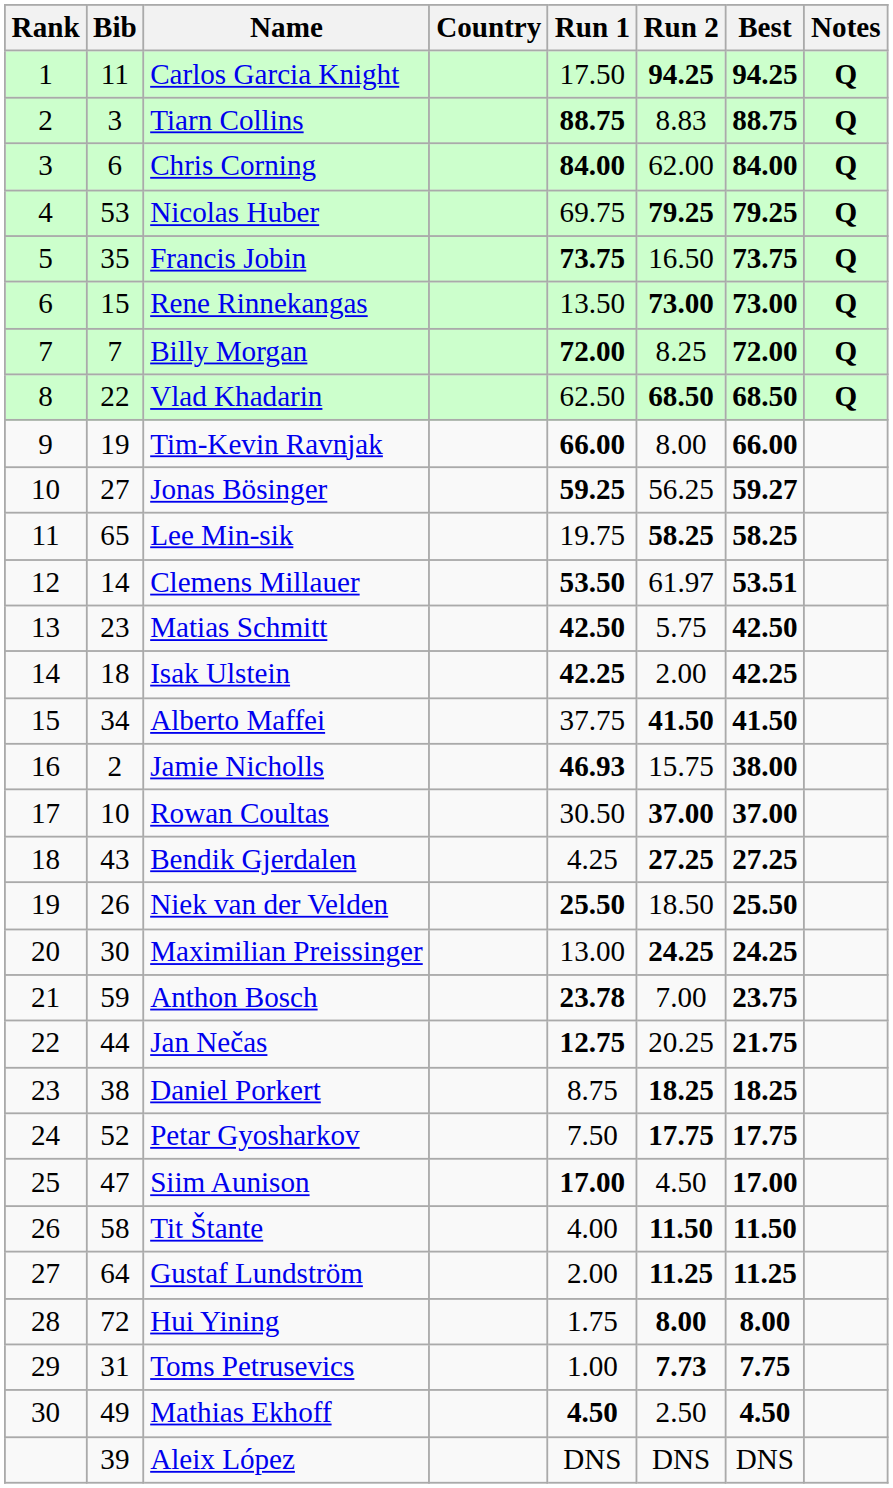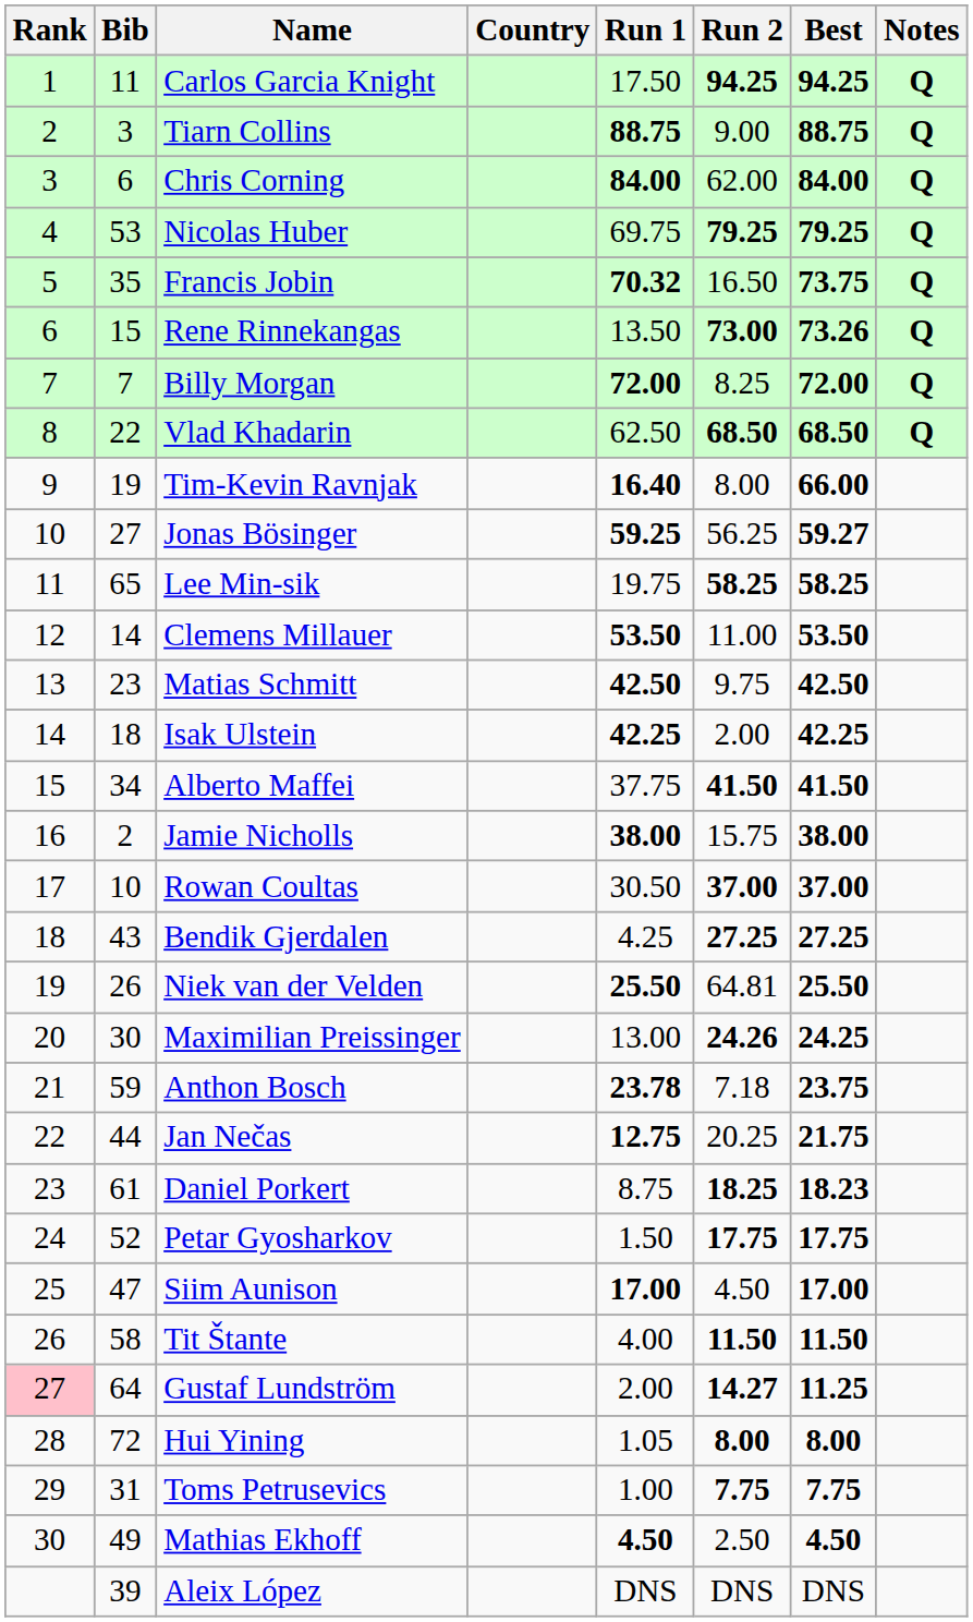 <table class="wikitable sortable" style="text-align:center">
 <tr>
 <th>Rank</th>
 <th>Bib</th>
 <th>Name</th>
 <th>Country</th>
 <th>Run 1</th>
 <th>Run 2</th>
 <th>Best</th>
 <th>Notes</th>
 </tr>
 <tr bgcolor="#ccffcc">
 <td>1</td>
 <td>11</td>
 <td align=left><a href='#'>Carlos Garcia Knight</a></td>
 <td align=left></td>
 <td>17.50</td>
 <td><strong>94.25</strong></td>
 <td><strong>94.25</strong></td>
 <td><strong>Q</strong></td>
 </tr>
 <tr bgcolor="#ccffcc">
 <td>2</td>
 <td>3</td>
 <td align=left><a href='#'>Tiarn Collins</a></td>
 <td align=left></td>
 <td><strong>88.75</strong></td>
-<td>8.83</td>
+<td>9.00</td>
 <td><strong>88.75</strong></td>
 <td><strong>Q</strong></td>
 </tr>
 <tr bgcolor="#ccffcc">
 <td>3</td>
 <td>6</td>
 <td align=left><a href='#'>Chris Corning</a></td>
 <td align=left></td>
 <td><strong>84.00</strong></td>
 <td>62.00</td>
 <td><strong>84.00</strong></td>
 <td><strong>Q</strong></td>
 </tr>
 <tr bgcolor="#ccffcc">
 <td>4</td>
 <td>53</td>
 <td align=left><a href='#'>Nicolas Huber</a></td>
 <td align=left></td>
 <td>69.75</td>
 <td><strong>79.25</strong></td>
 <td><strong>79.25</strong></td>
 <td><strong>Q</strong></td>
 </tr>
 <tr bgcolor="#ccffcc">
 <td>5</td>
 <td>35</td>
 <td align=left><a href='#'>Francis Jobin</a></td>
 <td align=left></td>
-<td><strong>73.75</strong></td>
+<td><strong>70.32</strong></td>
 <td>16.50</td>
 <td><strong>73.75</strong></td>
 <td><strong>Q</strong></td>
 </tr>
 <tr bgcolor="#ccffcc">
 <td>6</td>
 <td>15</td>
 <td align=left><a href='#'>Rene Rinnekangas</a></td>
 <td align=left></td>
 <td>13.50</td>
 <td><strong>73.00</strong></td>
-<td><strong>73.00</strong></td>
+<td><strong>73.26</strong></td>
 <td><strong>Q</strong></td>
 </tr>
 <tr bgcolor="#ccffcc">
 <td>7</td>
 <td>7</td>
 <td align=left><a href='#'>Billy Morgan</a></td>
 <td align=left></td>
 <td><strong>72.00</strong></td>
 <td>8.25</td>
 <td><strong>72.00</strong></td>
 <td><strong>Q</strong></td>
 </tr>
 <tr bgcolor="#ccffcc">
 <td>8</td>
 <td>22</td>
 <td align=left><a href='#'>Vlad Khadarin</a></td>
 <td align=left></td>
 <td>62.50</td>
 <td><strong>68.50</strong></td>
 <td><strong>68.50</strong></td>
 <td><strong>Q</strong></td>
 </tr>
 <tr>
 <td>9</td>
 <td>19</td>
 <td align=left><a href='#'>Tim-Kevin Ravnjak</a></td>
 <td align=left></td>
-<td><strong>66.00</strong></td>
+<td><strong>16.40</strong></td>
 <td>8.00</td>
 <td><strong>66.00</strong></td>
 <td></td>
 </tr>
 <tr>
 <td>10</td>
 <td>27</td>
 <td align=left><a href='#'>Jonas Bösinger</a></td>
 <td align=left></td>
 <td><strong>59.25</strong></td>
 <td>56.25</td>
 <td><strong>59.27</strong></td>
 <td></td>
 </tr>
 <tr>
 <td>11</td>
 <td>65</td>
 <td align=left><a href='#'>Lee Min-sik</a></td>
 <td align=left></td>
 <td>19.75</td>
 <td><strong>58.25</strong></td>
 <td><strong>58.25</strong></td>
 <td></td>
 </tr>
 <tr>
 <td>12</td>
 <td>14</td>
 <td align=left><a href='#'>Clemens Millauer</a></td>
 <td align=left></td>
 <td><strong>53.50</strong></td>
-<td>61.97</td>
-<td><strong>53.51</strong></td>
+<td>11.00</td>
+<td><strong>53.50</strong></td>
 <td></td>
 </tr>
 <tr>
 <td>13</td>
 <td>23</td>
 <td align=left><a href='#'>Matias Schmitt</a></td>
 <td align=left></td>
 <td><strong>42.50</strong></td>
-<td>5.75</td>
+<td>9.75</td>
 <td><strong>42.50</strong></td>
 <td></td>
 </tr>
 <tr>
 <td>14</td>
 <td>18</td>
 <td align=left><a href='#'>Isak Ulstein</a></td>
 <td align=left></td>
 <td><strong>42.25</strong></td>
 <td>2.00</td>
 <td><strong>42.25</strong></td>
 <td></td>
 </tr>
 <tr>
 <td>15</td>
 <td>34</td>
 <td align=left><a href='#'>Alberto Maffei</a></td>
 <td align=left></td>
 <td>37.75</td>
 <td><strong>41.50</strong></td>
 <td><strong>41.50</strong></td>
 <td></td>
 </tr>
 <tr>
 <td>16</td>
 <td>2</td>
 <td align=left><a href='#'>Jamie Nicholls</a></td>
 <td align=left></td>
-<td><strong>46.93</strong></td>
+<td><strong>38.00</strong></td>
 <td>15.75</td>
 <td><strong>38.00</strong></td>
 <td></td>
 </tr>
 <tr>
 <td>17</td>
 <td>10</td>
 <td align=left><a href='#'>Rowan Coultas</a></td>
 <td align=left></td>
 <td>30.50</td>
 <td><strong>37.00</strong></td>
 <td><strong>37.00</strong></td>
 <td></td>
 </tr>
 <tr>
 <td>18</td>
 <td>43</td>
 <td align=left><a href='#'>Bendik Gjerdalen</a></td>
 <td align=left></td>
 <td>4.25</td>
 <td><strong>27.25</strong></td>
 <td><strong>27.25</strong></td>
 <td></td>
 </tr>
 <tr>
 <td>19</td>
 <td>26</td>
 <td align=left><a href='#'>Niek van der Velden</a></td>
 <td align=left></td>
 <td><strong>25.50</strong></td>
-<td>18.50</td>
+<td>64.81</td>
 <td><strong>25.50</strong></td>
 <td></td>
 </tr>
 <tr>
 <td>20</td>
 <td>30</td>
 <td align=left><a href='#'>Maximilian Preissinger</a></td>
 <td align=left></td>
 <td>13.00</td>
-<td><strong>24.25</strong></td>
+<td><strong>24.26</strong></td>
 <td><strong>24.25</strong></td>
 <td></td>
 </tr>
 <tr>
 <td>21</td>
 <td>59</td>
 <td align=left><a href='#'>Anthon Bosch</a></td>
 <td align=left></td>
 <td><strong>23.78</strong></td>
-<td>7.00</td>
+<td>7.18</td>
 <td><strong>23.75</strong></td>
 <td></td>
 </tr>
 <tr>
 <td>22</td>
 <td>44</td>
 <td align=left><a href='#'>Jan Nečas</a></td>
 <td align=left></td>
 <td><strong>12.75</strong></td>
 <td>20.25</td>
 <td><strong>21.75</strong></td>
 <td></td>
 </tr>
 <tr>
 <td>23</td>
-<td>38</td>
+<td>61</td>
 <td align=left><a href='#'>Daniel Porkert</a></td>
 <td align=left></td>
 <td>8.75</td>
 <td><strong>18.25</strong></td>
-<td><strong>18.25</strong></td>
+<td><strong>18.23</strong></td>
 <td></td>
 </tr>
 <tr>
 <td>24</td>
 <td>52</td>
 <td align=left><a href='#'>Petar Gyosharkov</a></td>
 <td align=left></td>
-<td>7.50</td>
+<td>1.50</td>
 <td><strong>17.75</strong></td>
 <td><strong>17.75</strong></td>
 <td></td>
 </tr>
 <tr>
 <td>25</td>
 <td>47</td>
 <td align=left><a href='#'>Siim Aunison</a></td>
 <td align=left></td>
 <td><strong>17.00</strong></td>
 <td>4.50</td>
 <td><strong>17.00</strong></td>
 <td></td>
 </tr>
 <tr>
 <td>26</td>
 <td>58</td>
 <td align=left><a href='#'>Tit Štante</a></td>
 <td align=left></td>
 <td>4.00</td>
 <td><strong>11.50</strong></td>
 <td><strong>11.50</strong></td>
 <td></td>
 </tr>
 <tr>
-<td>27</td>
+<td style="background: pink;">27</td>
 <td>64</td>
 <td align=left><a href='#'>Gustaf Lundström</a></td>
 <td align=left></td>
 <td>2.00</td>
-<td><strong>11.25</strong></td>
+<td><strong>14.27</strong></td>
 <td><strong>11.25</strong></td>
 <td></td>
 </tr>
 <tr>
 <td>28</td>
 <td>72</td>
 <td align=left><a href='#'>Hui Yining</a></td>
 <td align=left></td>
-<td>1.75</td>
+<td>1.05</td>
 <td><strong>8.00</strong></td>
 <td><strong>8.00</strong></td>
 <td></td>
 </tr>
 <tr>
 <td>29</td>
 <td>31</td>
 <td align=left><a href='#'>Toms Petrusevics</a></td>
 <td align=left></td>
 <td>1.00</td>
-<td><strong>7.73</strong></td>
+<td><strong>7.75</strong></td>
 <td><strong>7.75</strong></td>
 <td></td>
 </tr>
 <tr>
 <td>30</td>
 <td>49</td>
 <td align=left><a href='#'>Mathias Ekhoff</a></td>
 <td align=left></td>
 <td><strong>4.50</strong></td>
 <td>2.50</td>
 <td><strong>4.50</strong></td>
 <td></td>
 </tr>
 <tr>
 <td></td>
 <td>39</td>
 <td align=left><a href='#'>Aleix López</a></td>
 <td align=left></td>
 <td>DNS</td>
 <td>DNS</td>
 <td>DNS</td>
 <td></td>
 </tr>
 </table>
